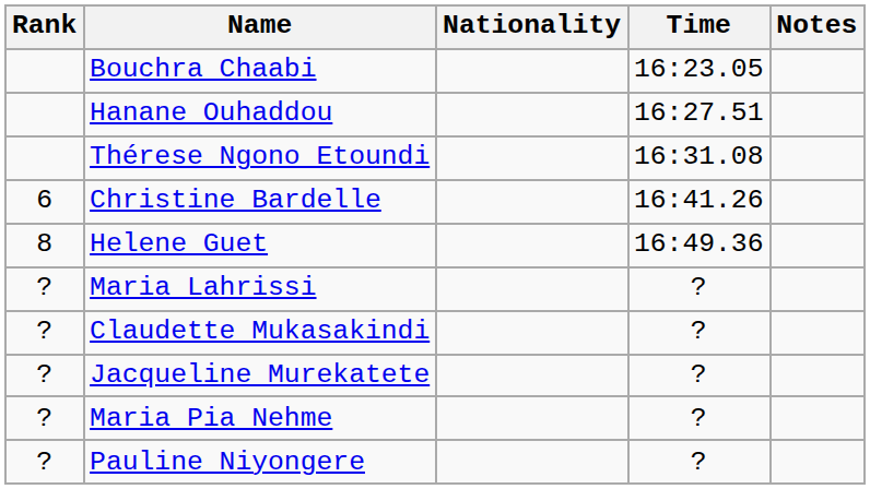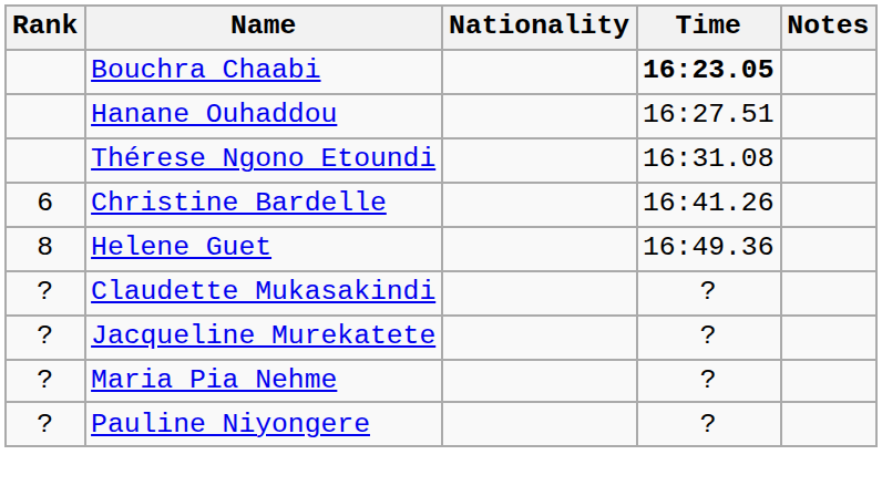 <table class="wikitable sortable" style="text-align:center;font-size:95%">
 <tr>
 <th>Rank</th>
 <th>Name</th>
 <th>Nationality</th>
 <th>Time</th>
 <th>Notes</th>
 </tr>
 <tr>
 <td></td>
 <td align=left><a href='#'>Bouchra Chaabi</a></td>
 <td align=left></td>
-<td>16:23.05</td>
+<td><strong>16:23.05</strong></td>
 <td></td>
 </tr>
 <tr>
 <td></td>
 <td align=left><a href='#'>Hanane Ouhaddou</a></td>
 <td align=left></td>
 <td>16:27.51</td>
 <td></td>
 </tr>
 <tr>
 <td></td>
 <td align=left><a href='#'>Thérese Ngono Etoundi</a></td>
 <td align=left></td>
 <td>16:31.08</td>
 <td></td>
 </tr>
 <tr>
 <td>6</td>
 <td align=left><a href='#'>Christine Bardelle</a></td>
 <td align=left></td>
 <td>16:41.26</td>
 <td></td>
 </tr>
 <tr>
 <td>8</td>
 <td align=left><a href='#'>Helene Guet</a></td>
 <td align=left></td>
 <td>16:49.36</td>
 <td></td>
 </tr>
 <tr>
 <td>?</td>
-<td align=left><a href='#'>Maria Lahrissi</a></td>
-<td align=left></td>
-<td>?</td>
-<td></td>
-</tr>
-<tr>
-<td>?</td>
 <td align=left><a href='#'>Claudette Mukasakindi</a></td>
 <td align=left></td>
 <td>?</td>
 <td></td>
 </tr>
 <tr>
 <td>?</td>
 <td align=left><a href='#'>Jacqueline Murekatete</a></td>
 <td align=left></td>
 <td>?</td>
 <td></td>
 </tr>
 <tr>
 <td>?</td>
 <td align=left><a href='#'>Maria Pia Nehme</a></td>
 <td align=left></td>
 <td>?</td>
 <td></td>
 </tr>
 <tr>
 <td>?</td>
 <td align=left><a href='#'>Pauline Niyongere</a></td>
 <td align=left></td>
 <td>?</td>
 <td></td>
 </tr>
 </table>
